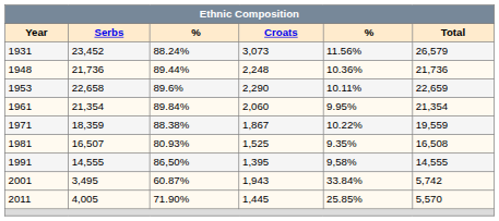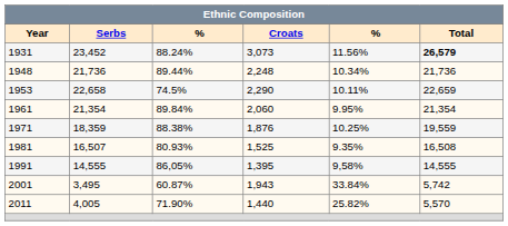 <table border="2" cellspacing="0" cellpadding="4" rules="all" width="50%" style="clear:all; margin:5px 0 0em 0em; border-style: solid; border-width: 1px; border-collapse:collapse; font-size:85%; empty-cells:show">
 <tr>
 <td colspan="12" align="center" style="background:#778899; color:white"><strong>Ethnic Composition</strong></td>
 </tr>
 <tr>
 </tr>
 <tr bgcolor="#FFEBCD">
 <th>Year</th>
 <th><a href='#'>Serbs</a></th>
 <th> %</th>
 <th><a href='#'>Croats</a></th>
 <th> %</th>
 <th>Total</th>
 </tr>
 <tr bgcolor="#f5f5f5">
 <td>1931</td>
 <td>23,452</td>
 <td>88.24%</td>
 <td>3,073</td>
 <td>11.56%</td>
-<td>26,579</td>
+<td><strong>26,579</strong></td>
 </tr>
 <tr bgcolor="#fffaf0">
 <td>1948</td>
 <td>21,736</td>
 <td>89.44%</td>
 <td>2,248</td>
-<td>10.36%</td>
+<td>10.34%</td>
 <td>21,736</td>
 </tr>
 <tr bgcolor="#f5f5f5">
 <td>1953</td>
 <td>22,658</td>
-<td>89.6%</td>
+<td>74.5%</td>
 <td>2,290</td>
 <td>10.11%</td>
 <td>22,659</td>
 </tr>
 <tr bgcolor="#fffaf0">
 <td>1961</td>
 <td>21,354</td>
 <td>89.84%</td>
 <td>2,060</td>
 <td>9.95%</td>
 <td>21,354</td>
 </tr>
 <tr bgcolor="#f5f5f5">
 <td>1971</td>
 <td>18,359</td>
 <td>88.38%</td>
-<td>1,867</td>
-<td>10.22%</td>
+<td>1,876</td>
+<td>10.25%</td>
 <td>19,559</td>
 </tr>
 <tr bgcolor="#fffaf0">
 <td>1981</td>
 <td>16,507</td>
 <td>80.93%</td>
 <td>1,525</td>
 <td>9.35%</td>
 <td>16,508</td>
 </tr>
 <tr bgcolor="#f5f5f5">
 <td>1991</td>
 <td>14,555</td>
-<td>86,50%</td>
+<td>86,05%</td>
 <td>1,395</td>
 <td>9,58%</td>
 <td>14,555</td>
 </tr>
 <tr bgcolor="#fffaf0">
 <td>2001</td>
 <td>3,495</td>
 <td>60.87%</td>
 <td>1,943</td>
 <td>33.84%</td>
 <td>5,742</td>
 </tr>
 <tr bgcolor="#fffaf0">
 <td>2011</td>
 <td>4,005</td>
 <td>71.90%</td>
-<td>1,445</td>
-<td>25.85%</td>
+<td>1,440</td>
+<td>25.82%</td>
 <td>5,570</td>
 </tr>
 <tr>
 <td colspan="12" align="center" style="background:#dcdcdc;"><small></small></td>
 </tr>
 </table>
